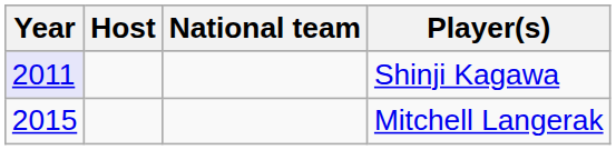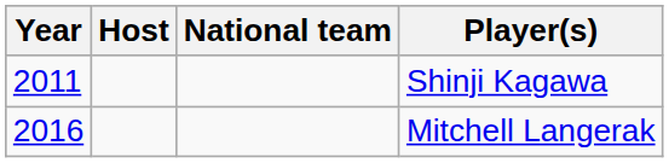 <table class="wikitable">
 <tr>
 <th Align=Left>Year</th>
 <th Align=Left>Host</th>
 <th Align=Left>National team</th>
 <th Align=Left>Player(s)</th>
 </tr>
 <tr>
-<td style="background: lavender;"><a href='#'>2011</a></td>
+<td><a href='#'>2011</a></td>
 <td></td>
 <td></td>
 <td><a href='#'>Shinji Kagawa</a></td>
 </tr>
 <tr>
-<td><a href='#'>2015</a></td>
+<td><a href='#'>2016</a></td>
 <td></td>
 <td></td>
 <td><a href='#'>Mitchell Langerak</a></td>
 </tr>
 </table>
